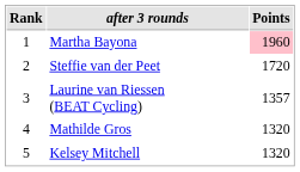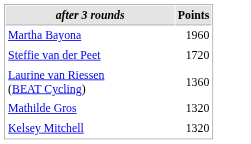 <table cellspacing="1" cellpadding="3" style="border:1px solid #aaa; font-size:90%;">
 <tr style="background:#e4e4e4;">
-<th style="border-bottom:1px solid #aaa; width:10px;">Rank</th>
 <th style="border-bottom:1px solid #aaa; width:200px; white-space:nowrap;"><em>after 3 rounds</em> </th>
 <th style="border-bottom:1px solid #aaa; width:20px;">Points</th>
 </tr>
 <tr>
-<td align=center>1</td>
 <td> <a href='#'>Martha Bayona</a></td>
-<td align=right style="background: pink;">1960</td>
+<td align=right>1960</td>
 </tr>
 <tr>
-<td align=center>2</td>
 <td> <a href='#'>Steffie van der Peet</a></td>
 <td align=right>1720</td>
 </tr>
 <tr>
-<td align=center>3</td>
 <td> <a href='#'>Laurine van Riessen</a><br>(<a href='#'>BEAT Cycling</a>)</td>
-<td align=right>1357</td>
+<td align=right>1360</td>
 </tr>
 <tr>
-<td align=center>4</td>
 <td> <a href='#'>Mathilde Gros</a></td>
 <td align=right>1320</td>
 </tr>
 <tr>
-<td align=center>5</td>
 <td> <a href='#'>Kelsey Mitchell</a></td>
 <td align=right>1320</td>
 </tr>
 </table>
